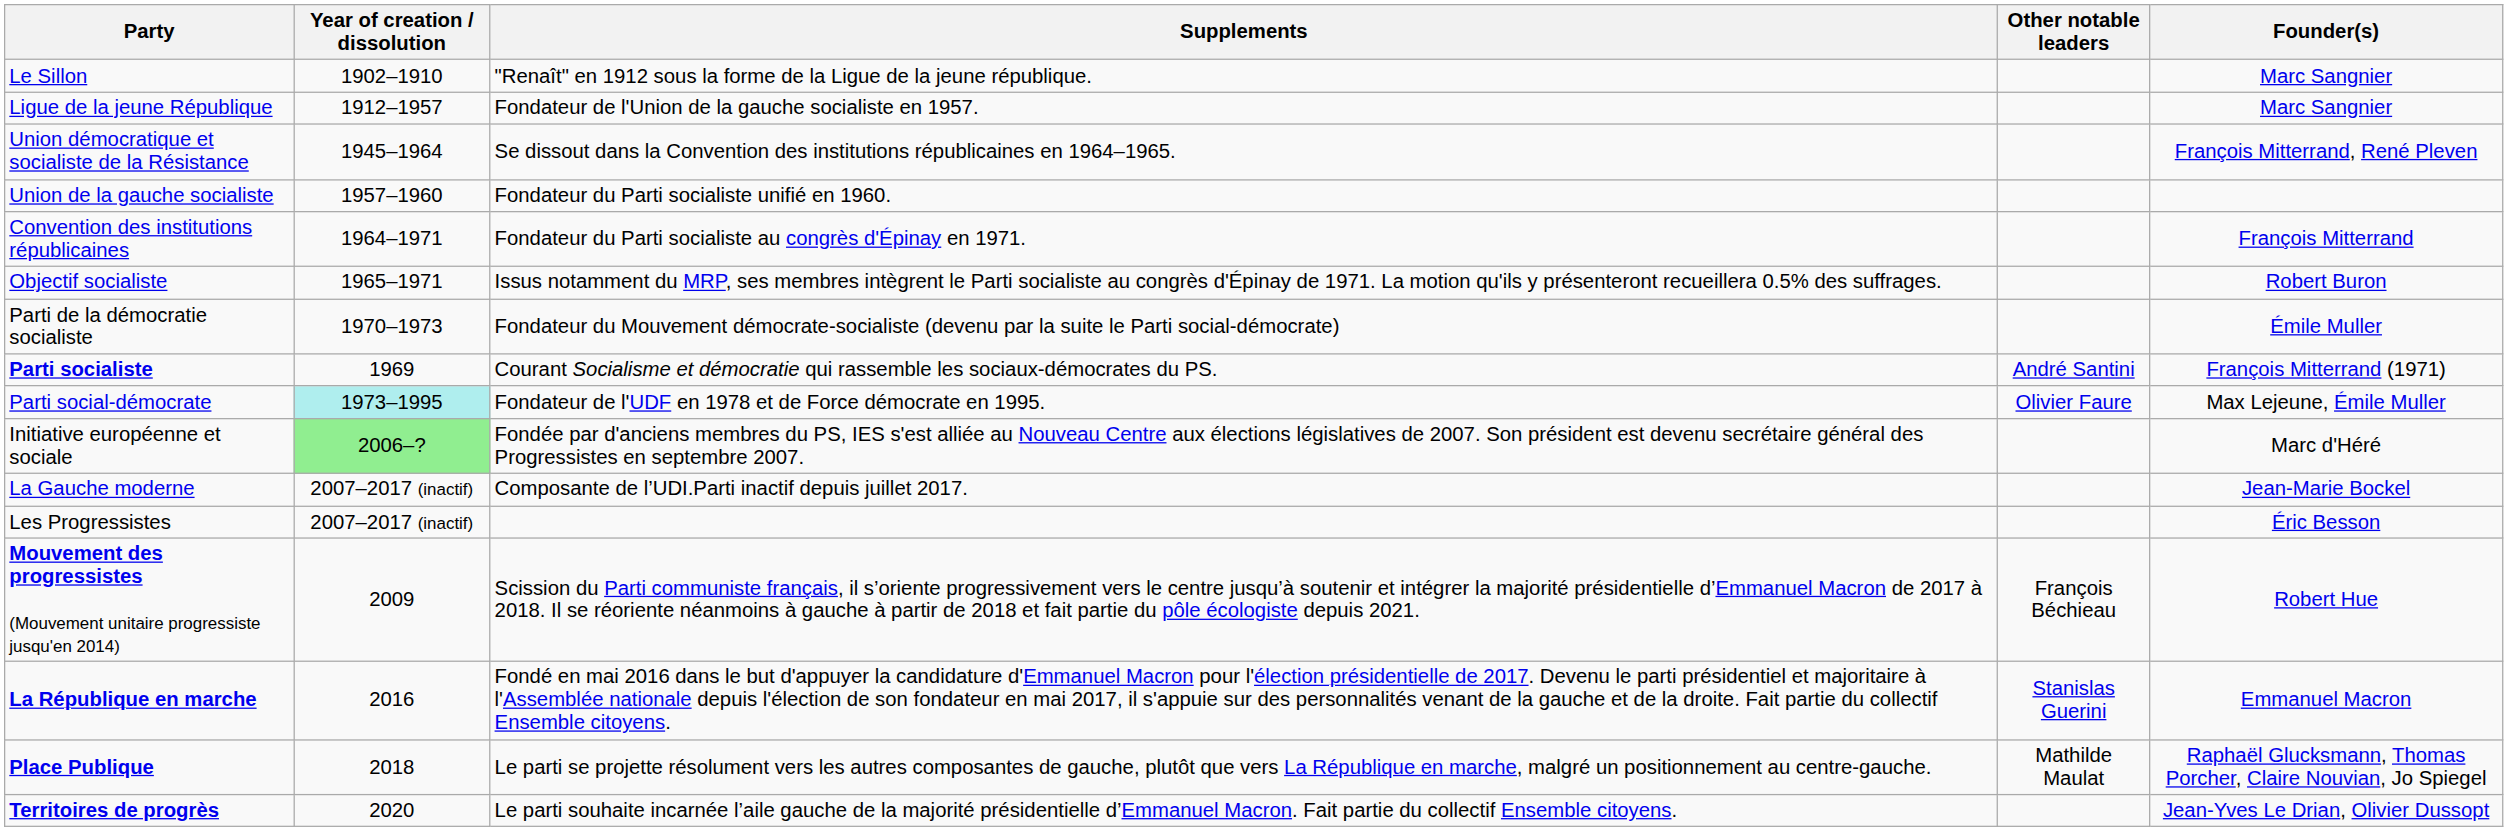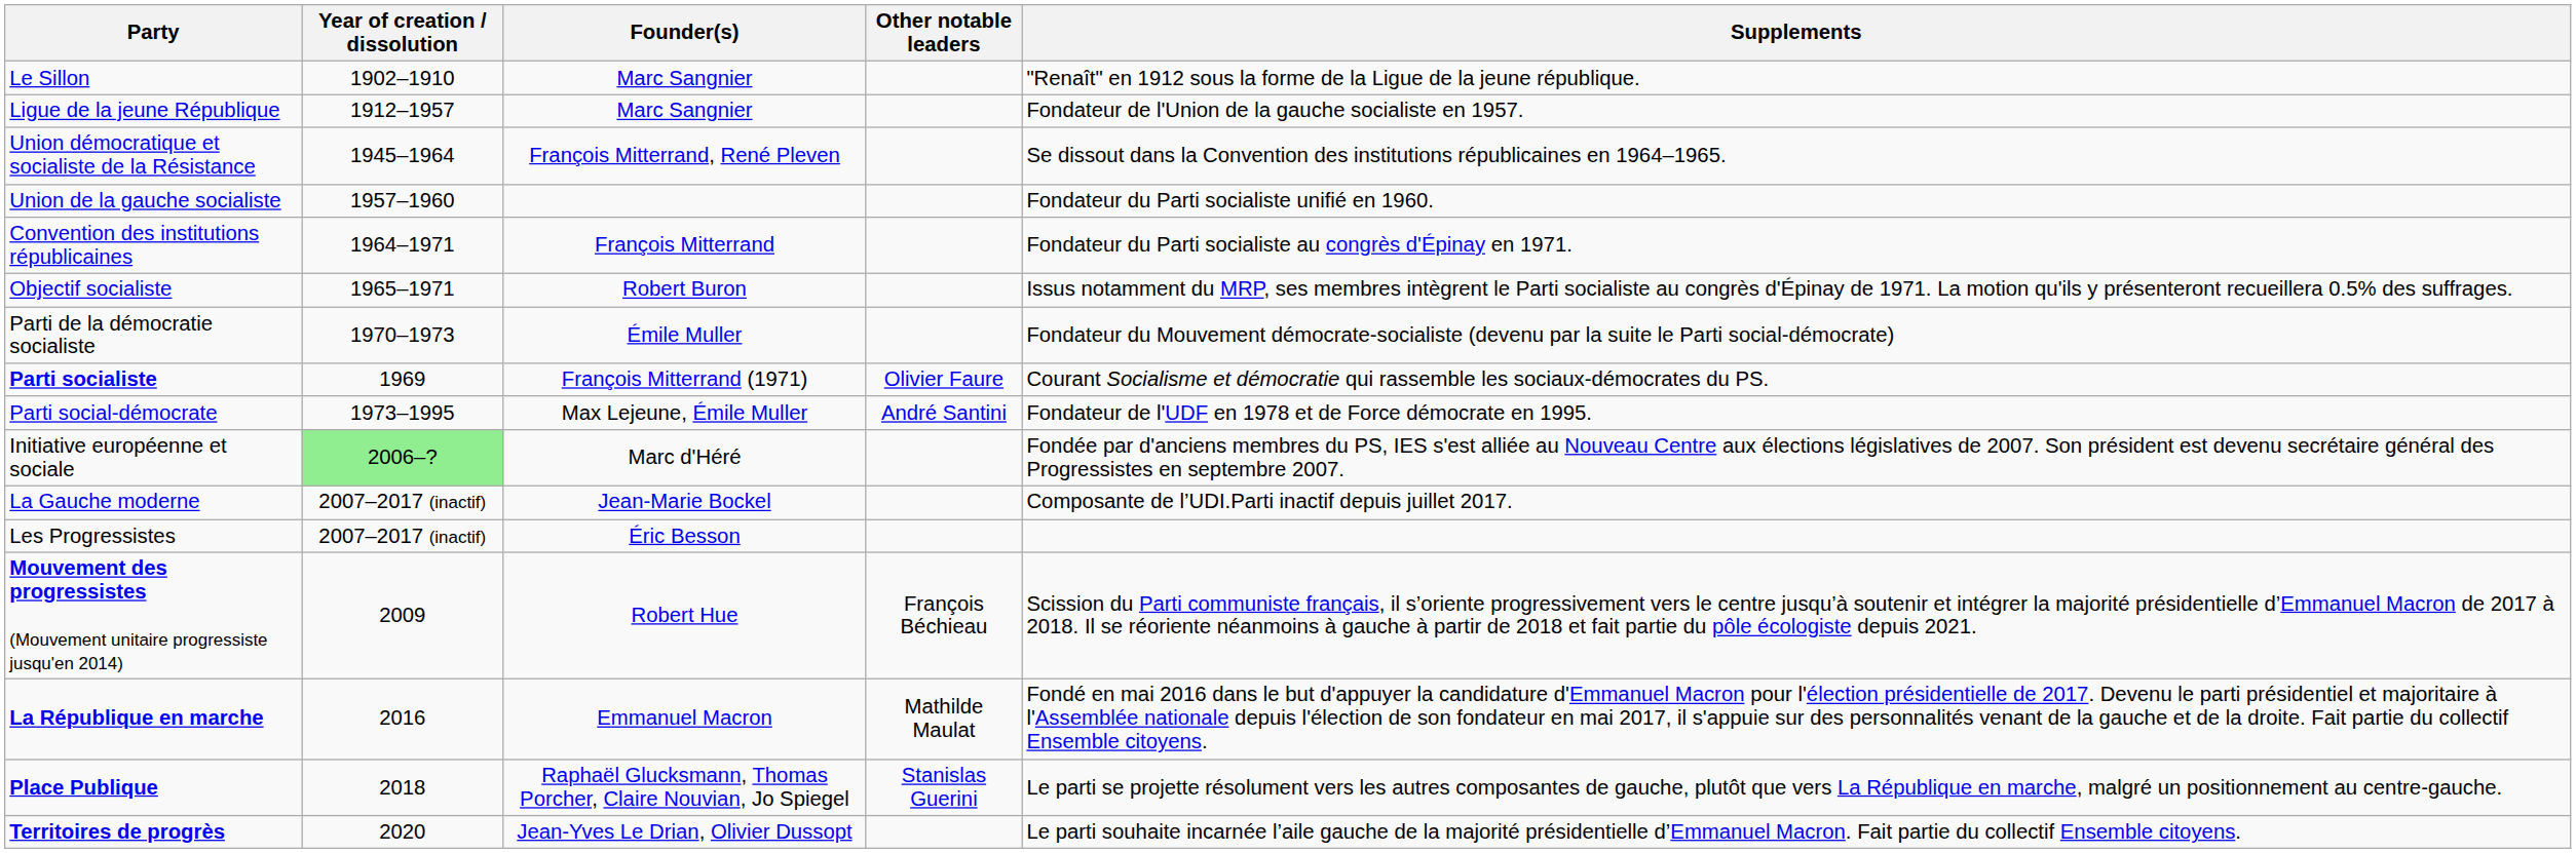 <table class="wikitable sortable" align="center">
 <tr>
 <th>Party</th>
 <th>Year of creation / dissolution</th>
+<th>Founder(s)</th>
+<th>Other notable leaders</th>
 <th>Supplements</th>
-<th>Other notable leaders</th>
-<th>Founder(s)</th>
 </tr>
 <tr>
 <td><a href='#'>Le Sillon</a></td>
 <td align="center">1902–1910</td>
+<td align="center"><a href='#'>Marc Sangnier</a></td>
+<td align="center"></td>
 <td>"Renaît" en 1912 sous la forme de la Ligue de la jeune république.</td>
-<td align="center"></td>
-<td align="center"><a href='#'>Marc Sangnier</a></td>
 </tr>
 <tr>
 <td><a href='#'>Ligue de la jeune République</a></td>
 <td align="center">1912–1957</td>
+<td align="center"><a href='#'>Marc Sangnier</a></td>
+<td align="center"></td>
 <td>Fondateur de l'Union de la gauche socialiste en 1957.</td>
-<td align="center"></td>
-<td align="center"><a href='#'>Marc Sangnier</a></td>
 </tr>
 <tr>
 <td><a href='#'>Union démocratique et socialiste de la Résistance</a></td>
 <td align="center">1945–1964</td>
+<td align="center"><a href='#'>François Mitterrand</a>, <a href='#'>René Pleven</a></td>
+<td align="center"></td>
 <td>Se dissout dans la Convention des institutions républicaines en 1964–1965.</td>
-<td align="center"></td>
-<td align="center"><a href='#'>François Mitterrand</a>, <a href='#'>René Pleven</a></td>
 </tr>
 <tr>
 <td><a href='#'>Union de la gauche socialiste</a></td>
 <td align="center">1957–1960</td>
-<td>Fondateur du Parti socialiste unifié en 1960.</td>
 <td align="center"></td>
 <td align="center"></td>
+<td>Fondateur du Parti socialiste unifié en 1960.</td>
 </tr>
 <tr>
 <td><a href='#'>Convention des institutions républicaines</a></td>
 <td align="center">1964–1971</td>
+<td align="center"><a href='#'>François Mitterrand</a></td>
+<td align="center"></td>
 <td>Fondateur du Parti socialiste au <a href='#'>congrès d'Épinay</a> en 1971.</td>
-<td align="center"></td>
-<td align="center"><a href='#'>François Mitterrand</a></td>
 </tr>
 <tr>
 <td><a href='#'>Objectif socialiste</a></td>
 <td align="center">1965–1971</td>
+<td align="center"><a href='#'>Robert Buron</a></td>
+<td align="center"></td>
 <td>Issus notamment du <a href='#'>MRP</a>, ses membres intègrent le Parti socialiste au congrès d'Épinay de 1971. La motion qu'ils y présenteront recueillera 0.5% des suffrages.</td>
-<td align="center"></td>
-<td align="center"><a href='#'>Robert Buron</a></td>
 </tr>
 <tr>
 <td>Parti de la démocratie socialiste</td>
 <td align="center">1970–1973</td>
+<td align="center"><a href='#'>Émile Muller</a></td>
+<td align="center"></td>
 <td>Fondateur du Mouvement démocrate-socialiste (devenu par la suite le Parti social-démocrate)</td>
-<td align="center"></td>
-<td align="center"><a href='#'>Émile Muller</a></td>
 </tr>
 <tr>
 <td><strong><a href='#'>Parti socialiste</a></strong></td>
 <td align="center">1969</td>
+<td align="center"><a href='#'>François Mitterrand</a> (1971)</td>
+<td align="center"><a href='#'>Olivier Faure</a></td>
 <td>Courant <em>Socialisme et démocratie</em> qui rassemble les sociaux-démocrates du PS.</td>
-<td align="center"><a href='#'>André Santini</a></td>
-<td align="center"><a href='#'>François Mitterrand</a> (1971)</td>
 </tr>
 <tr>
 <td><a href='#'>Parti social-démocrate</a></td>
-<td align="center" style="background: paleturquoise;">1973–1995</td>
+<td align="center">1973–1995</td>
+<td align="center">Max Lejeune, <a href='#'>Émile Muller</a></td>
+<td align="center"><a href='#'>André Santini</a></td>
 <td>Fondateur de l'<a href='#'>UDF</a> en 1978 et de Force démocrate en 1995.</td>
-<td align="center"><a href='#'>Olivier Faure</a></td>
-<td align="center">Max Lejeune, <a href='#'>Émile Muller</a></td>
 </tr>
 <tr>
 <td>Initiative européenne et sociale</td>
 <td align="center" style="background: lightgreen;">2006–?</td>
+<td align="center">Marc d'Héré</td>
+<td align="center"></td>
 <td>Fondée par d'anciens membres du PS, IES s'est alliée au <a href='#'>Nouveau Centre</a> aux élections législatives de 2007. Son président est devenu secrétaire général des Progressistes en septembre 2007.</td>
-<td align="center"></td>
-<td align="center">Marc d'Héré</td>
 </tr>
 <tr>
 <td><a href='#'>La Gauche moderne</a></td>
 <td align="center">2007–2017 <small>(inactif)</small></td>
+<td align="center"><a href='#'>Jean-Marie Bockel</a></td>
+<td align="center"></td>
 <td>Composante de l’UDI.Parti inactif depuis juillet 2017.</td>
-<td align="center"></td>
-<td align="center"><a href='#'>Jean-Marie Bockel</a></td>
 </tr>
 <tr>
 <td>Les Progressistes</td>
 <td align="center">2007–2017 <small>(inactif)</small></td>
+<td align="center"><a href='#'>Éric Besson</a></td>
+<td align="center"></td>
 <td></td>
-<td align="center"></td>
-<td align="center"><a href='#'>Éric Besson</a></td>
 </tr>
 <tr>
 <td><strong><a href='#'>Mouvement des progressistes</a></strong><br><br><small>(Mouvement unitaire progressiste jusqu'en 2014)</small></td>
 <td align="center">2009</td>
+<td align="center"><a href='#'>Robert Hue</a></td>
+<td align="center">François Béchieau</td>
 <td>Scission du <a href='#'>Parti communiste français</a>, il s’oriente progressivement vers le centre jusqu’à soutenir et intégrer la majorité présidentielle d’<a href='#'>Emmanuel Macron</a> de 2017 à 2018. Il se réoriente néanmoins à gauche à partir de 2018 et fait partie du <a href='#'>pôle écologiste</a> depuis 2021.</td>
-<td align="center">François Béchieau</td>
-<td align="center"><a href='#'>Robert Hue</a></td>
 </tr>
 <tr>
 <td><strong><a href='#'>La République en marche</a></strong></td>
 <td align="center">2016</td>
+<td align="center"><a href='#'>Emmanuel Macron</a></td>
+<td align="center">Mathilde Maulat</td>
 <td>Fondé en mai 2016 dans le but d'appuyer la candidature d'<a href='#'>Emmanuel Macron</a> pour l'<a href='#'>élection présidentielle de 2017</a>. Devenu le parti présidentiel et majoritaire à l'<a href='#'>Assemblée nationale</a> depuis l'élection de son fondateur en mai 2017, il s'appuie sur des personnalités venant de la gauche et de la droite. Fait partie du collectif <a href='#'>Ensemble citoyens</a>.</td>
-<td align="center"><a href='#'>Stanislas Guerini</a></td>
-<td align="center"><a href='#'>Emmanuel Macron</a></td>
 </tr>
 <tr>
 <td><strong><a href='#'>Place Publique</a></strong></td>
 <td align="center">2018</td>
+<td align="center"><a href='#'>Raphaël Glucksmann</a>, <a href='#'>Thomas Porcher</a>, <a href='#'>Claire Nouvian</a>, Jo Spiegel</td>
+<td align="center"><a href='#'>Stanislas Guerini</a></td>
 <td>Le parti se projette résolument vers les autres composantes de gauche, plutôt que vers <a href='#'>La République en marche</a>, malgré un positionnement au centre-gauche.</td>
-<td align="center">Mathilde Maulat</td>
-<td align="center"><a href='#'>Raphaël Glucksmann</a>, <a href='#'>Thomas Porcher</a>, <a href='#'>Claire Nouvian</a>, Jo Spiegel</td>
 </tr>
 <tr>
 <td><strong><a href='#'>Territoires de progrès</a></strong></td>
 <td align="center">2020</td>
+<td align="center"><a href='#'>Jean-Yves Le Drian</a>, <a href='#'>Olivier Dussopt</a></td>
+<td align="center"></td>
 <td>Le parti souhaite incarnée l’aile gauche de la majorité présidentielle d’<a href='#'>Emmanuel Macron</a>. Fait partie du collectif <a href='#'>Ensemble citoyens</a>.</td>
-<td align="center"></td>
-<td align="center"><a href='#'>Jean-Yves Le Drian</a>, <a href='#'>Olivier Dussopt</a></td>
 </tr>
 </table>
